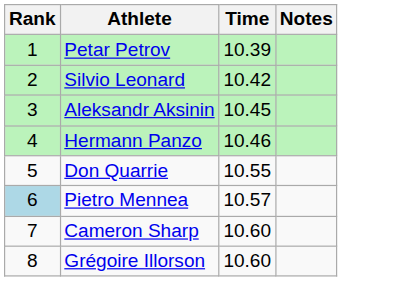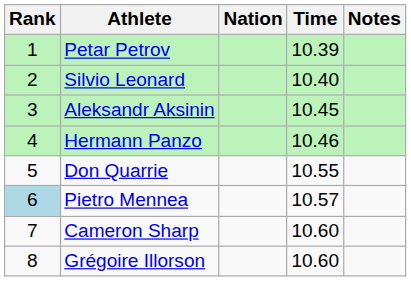 <table class="wikitable sortable" style="text-align:center">
 <tr>
 <th>Rank</th>
 <th>Athlete</th>
+<th>Nation</th>
 <th>Time</th>
 <th>Notes</th>
 </tr>
 <tr style="background:#bbf3bb;">
 <td>1</td>
 <td align=left><a href='#'>Petar Petrov</a></td>
+<td align=left></td>
 <td>10.39</td>
 <td></td>
 </tr>
 <tr style="background:#bbf3bb;">
 <td>2</td>
 <td align=left><a href='#'>Silvio Leonard</a></td>
-<td>10.42</td>
+<td align=left></td>
+<td>10.40</td>
 <td></td>
 </tr>
 <tr style="background:#bbf3bb;">
 <td>3</td>
 <td align=left><a href='#'>Aleksandr Aksinin</a></td>
+<td align=left></td>
 <td>10.45</td>
 <td></td>
 </tr>
 <tr style="background:#bbf3bb;">
 <td>4</td>
 <td align=left><a href='#'>Hermann Panzo</a></td>
+<td align=left></td>
 <td>10.46</td>
 <td></td>
 </tr>
 <tr>
 <td>5</td>
 <td align=left><a href='#'>Don Quarrie</a></td>
+<td align=left></td>
 <td>10.55</td>
 <td></td>
 </tr>
 <tr>
 <td style="background: lightblue;">6</td>
 <td align=left><a href='#'>Pietro Mennea</a></td>
+<td align=left></td>
 <td>10.57</td>
 <td></td>
 </tr>
 <tr>
 <td>7</td>
 <td align=left><a href='#'>Cameron Sharp</a></td>
+<td align=left></td>
 <td>10.60</td>
 <td></td>
 </tr>
 <tr>
 <td>8</td>
 <td align=left><a href='#'>Grégoire Illorson</a></td>
+<td align=left></td>
 <td>10.60</td>
 <td></td>
 </tr>
 </table>
